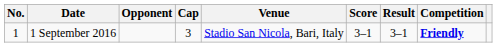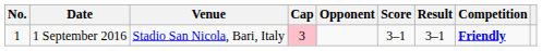 <table class="wikitable">
 <tr>
 <th scope=col>No.</th>
 <th scope=col>Date</th>
+<th scope=col>Venue</th>
+<th scope=col>Cap</th>
 <th scope=col>Opponent</th>
-<th scope=col>Cap</th>
-<th scope=col>Venue</th>
 <th scope=col>Score</th>
 <th scope=col>Result</th>
 <th scope=col>Competition</th>
 <th scope=col class=unsortable></th>
 </tr>
 <tr>
 <td align=center>1</td>
 <td>1 September 2016</td>
+<td><a href='#'>Stadio San Nicola</a>, Bari, Italy</td>
+<td align=center style="background: pink;">3</td>
 <td></td>
-<td align=center>3</td>
-<td><a href='#'>Stadio San Nicola</a>, Bari, Italy</td>
 <td align=center>3–1</td>
 <td align=center>3–1</td>
 <td><strong><a href='#'>Friendly</a></strong></td>
 <td align=center></td>
 </tr>
 </table>
